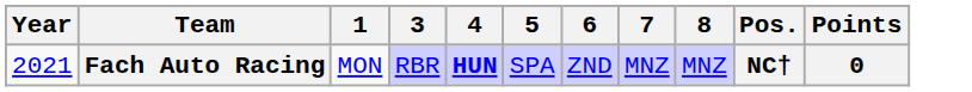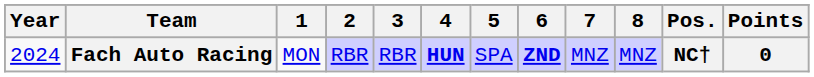 <table class="wikitable" border="1" style="text-align:center; font-size:85%;">
 <tr>
 <th>Year</th>
 <th>Team</th>
 <th>1</th>
+<th>2</th>
 <th>3</th>
 <th>4</th>
 <th>5</th>
 <th>6</th>
 <th>7</th>
 <th>8</th>
 <th>Pos.</th>
 <th>Points</th>
 </tr>
 <tr>
-<td><a href='#'>2021</a></td>
+<td><a href='#'>2024</a></td>
 <th nowrap>Fach Auto Racing</th>
 <td><a href='#'>MON</a></td>
 <td style="background:#CFCFFF;"><a href='#'>RBR</a><br></td>
+<td style="background:#CFCFFF;"><a href='#'>RBR</a><br></td>
 <td style="background:#CFCFFF;"><strong><a href='#'>HUN</a><br></strong></td>
 <td style="background:#CFCFFF;"><a href='#'>SPA</a><br></td>
-<td style="background:#CFCFFF;"><a href='#'>ZND</a><br></td>
+<td style="background:#CFCFFF;"><strong><a href='#'>ZND</a><br></strong></td>
 <td style="background:#CFCFFF;"><a href='#'>MNZ</a><br></td>
 <td style="background:#CFCFFF;"><a href='#'>MNZ</a><br></td>
 <th>NC†</th>
 <th>0</th>
 </tr>
 </table>
